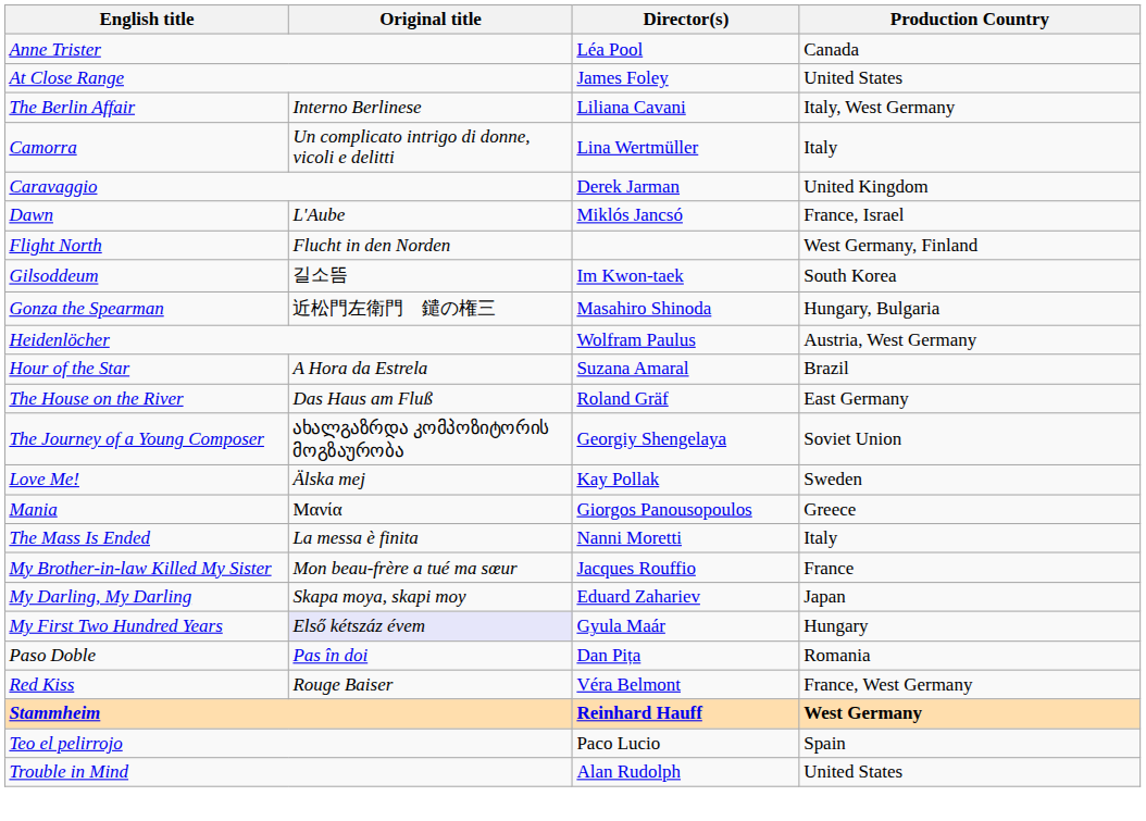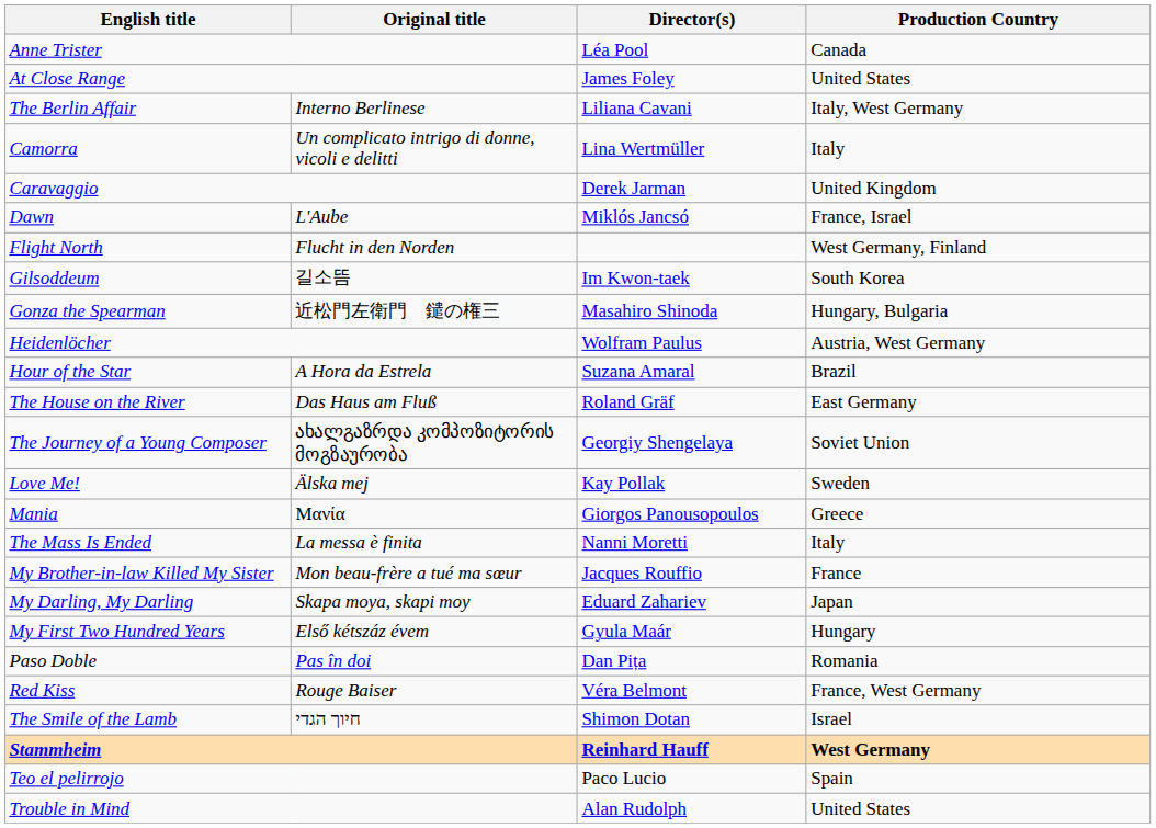 <table class="wikitable" width="78%" cellpadding="5">
 <tr>
 <th width="25%">English title</th>
 <th width="25%">Original title</th>
 <th width="20%">Director(s)</th>
 <th width="30%">Production Country</th>
 </tr>
 <tr>
 <td colspan="2"><em><a href='#'>Anne Trister</a></em></td>
 <td><a href='#'>Léa Pool</a></td>
 <td>Canada</td>
 </tr>
 <tr>
 <td colspan="2"><em><a href='#'>At Close Range</a></em></td>
 <td><a href='#'>James Foley</a></td>
 <td>United States</td>
 </tr>
 <tr>
 <td><em><a href='#'>The Berlin Affair</a></em></td>
 <td><em>Interno Berlinese</em></td>
 <td><a href='#'>Liliana Cavani</a></td>
 <td>Italy, West Germany</td>
 </tr>
 <tr>
 <td><em><a href='#'>Camorra</a></em></td>
 <td><em>Un complicato intrigo di donne, vicoli e delitti</em></td>
 <td><a href='#'>Lina Wertmüller</a></td>
 <td>Italy</td>
 </tr>
 <tr>
 <td colspan="2"><em><a href='#'>Caravaggio</a></em></td>
 <td><a href='#'>Derek Jarman</a></td>
 <td>United Kingdom</td>
 </tr>
 <tr>
 <td><em><a href='#'>Dawn</a></em></td>
 <td><em>L'Aube</em></td>
 <td><a href='#'>Miklós Jancsó</a></td>
 <td>France, Israel</td>
 </tr>
 <tr>
 <td><em><a href='#'>Flight North</a></em></td>
 <td><em>Flucht in den Norden</em></td>
 <td></td>
 <td>West Germany, Finland</td>
 </tr>
 <tr>
 <td><em><a href='#'>Gilsoddeum</a></em></td>
 <td>길소뜸</td>
 <td><a href='#'>Im Kwon-taek</a></td>
 <td>South Korea</td>
 </tr>
 <tr>
 <td><em><a href='#'>Gonza the Spearman</a></em></td>
 <td>近松門左衛門　鑓の権三</td>
 <td><a href='#'>Masahiro Shinoda</a></td>
 <td>Hungary, Bulgaria</td>
 </tr>
 <tr>
 <td colspan="2"><em><a href='#'>Heidenlöcher</a></em></td>
 <td><a href='#'>Wolfram Paulus</a></td>
 <td>Austria, West Germany</td>
 </tr>
 <tr>
 <td><em><a href='#'>Hour of the Star</a></em></td>
 <td><em>A Hora da Estrela</em></td>
 <td><a href='#'>Suzana Amaral</a></td>
 <td>Brazil</td>
 </tr>
 <tr>
 <td><em><a href='#'>The House on the River</a></em></td>
 <td><em>Das Haus am Fluß</em></td>
 <td><a href='#'>Roland Gräf</a></td>
 <td>East Germany</td>
 </tr>
 <tr>
 <td><em><a href='#'>The Journey of a Young Composer</a></em></td>
 <td>ახალგაზრდა კომპოზიტორის მოგზაურობა</td>
 <td><a href='#'>Georgiy Shengelaya</a></td>
 <td>Soviet Union</td>
 </tr>
 <tr>
 <td><em><a href='#'>Love Me!</a></em></td>
 <td><em>Älska mej</em></td>
 <td><a href='#'>Kay Pollak</a></td>
 <td>Sweden</td>
 </tr>
 <tr>
 <td><em><a href='#'>Mania</a></em></td>
 <td>Μανία</td>
 <td><a href='#'>Giorgos Panousopoulos</a></td>
 <td>Greece</td>
 </tr>
 <tr>
 <td><em><a href='#'>The Mass Is Ended</a></em></td>
 <td><em>La messa è finita</em></td>
 <td><a href='#'>Nanni Moretti</a></td>
 <td>Italy</td>
 </tr>
 <tr>
 <td><em><a href='#'>My Brother-in-law Killed My Sister</a></em></td>
 <td><em>Mon beau-frère a tué ma sœur</em></td>
 <td><a href='#'>Jacques Rouffio</a></td>
 <td>France</td>
 </tr>
 <tr>
 <td><em><a href='#'>My Darling, My Darling</a></em></td>
 <td><em>Skapa moya, skapi moy</em></td>
 <td><a href='#'>Eduard Zahariev</a></td>
 <td>Japan</td>
 </tr>
 <tr>
 <td><em><a href='#'>My First Two Hundred Years</a></em></td>
-<td style="background: lavender;"><em>Első kétszáz évem</em></td>
+<td><em>Első kétszáz évem</em></td>
 <td><a href='#'>Gyula Maár</a></td>
 <td>Hungary</td>
 </tr>
 <tr>
 <td><em>Paso Doble</em></td>
 <td><em><a href='#'>Pas în doi</a></em></td>
 <td><a href='#'>Dan Pița</a></td>
 <td>Romania</td>
 </tr>
 <tr>
 <td><em><a href='#'>Red Kiss</a></em></td>
 <td><em>Rouge Baiser</em></td>
 <td><a href='#'>Véra Belmont</a></td>
 <td>France, West Germany</td>
+</tr>
+<tr>
+<td><em><a href='#'>The Smile of the Lamb</a></em></td>
+<td>חיוך הגדי</td>
+<td><a href='#'>Shimon Dotan</a></td>
+<td>Israel</td>
 </tr>
 <tr style="background:#FFDEAD;">
 <td colspan="2"><em><a href='#'><strong>Stammheim</strong></a></em></td>
 <td><strong><a href='#'>Reinhard Hauff</a></strong></td>
 <td><strong>West Germany</strong></td>
 </tr>
 <tr>
 <td colspan="2"><em><a href='#'>Teo el pelirrojo</a></em></td>
 <td>Paco Lucio</td>
 <td>Spain</td>
 </tr>
 <tr>
 <td colspan="2"><em><a href='#'>Trouble in Mind</a></em></td>
 <td><a href='#'>Alan Rudolph</a></td>
 <td>United States</td>
 </tr>
 </table>
